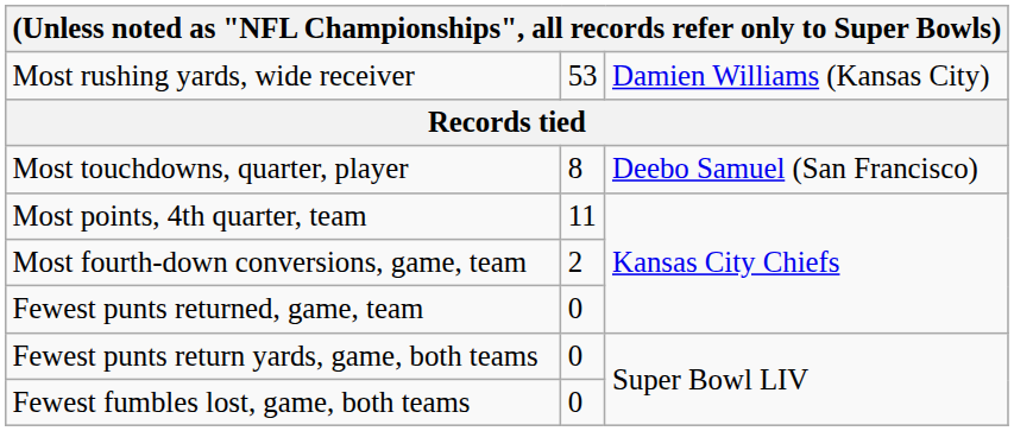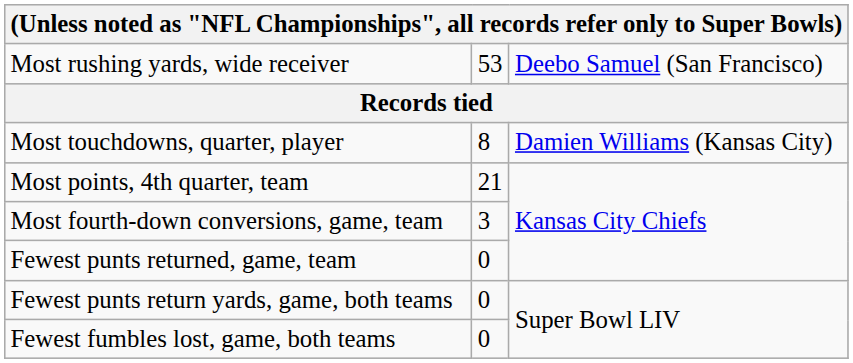 <table class="wikitable">
 <tr>
 <th colspan="3">(Unless noted as "NFL Championships", all records refer only to Super Bowls)</th>
 </tr>
 <tr>
 <td>Most rushing yards, wide receiver</td>
 <td>53</td>
-<td><a href='#'>Damien Williams</a> (Kansas City)</td>
+<td><a href='#'>Deebo Samuel</a> (San Francisco)</td>
 </tr>
 <tr>
 <th colspan="3">Records tied</th>
 </tr>
 <tr>
 <td>Most touchdowns, quarter, player</td>
 <td>8</td>
-<td><a href='#'>Deebo Samuel</a> (San Francisco)</td>
+<td><a href='#'>Damien Williams</a> (Kansas City)</td>
 </tr>
 <tr>
 <td>Most points, 4th quarter, team</td>
-<td>11</td>
+<td>21</td>
 <td rowspan="3"><a href='#'>Kansas City Chiefs</a></td>
 </tr>
 <tr>
 <td>Most fourth-down conversions, game, team</td>
-<td>2</td>
+<td>3</td>
 </tr>
 <tr>
 <td>Fewest punts returned, game, team</td>
 <td>0</td>
 </tr>
 <tr>
 <td>Fewest punts return yards, game, both teams</td>
 <td>0</td>
 <td rowspan="2">Super Bowl LIV</td>
 </tr>
 <tr>
 <td>Fewest fumbles lost, game, both teams</td>
 <td>0</td>
 </tr>
 </table>
